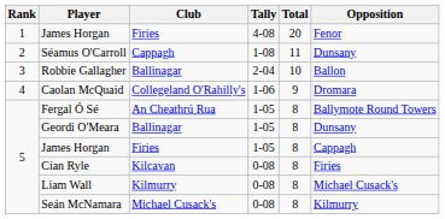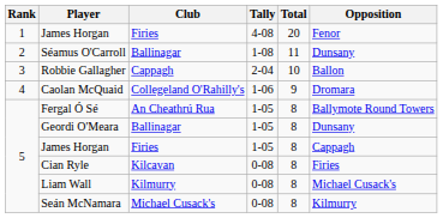 <table class="wikitable">
 <tr>
 <th>Rank</th>
 <th>Player</th>
 <th>Club</th>
 <th>Tally</th>
 <th>Total</th>
 <th>Opposition</th>
 </tr>
 <tr>
 <td rowspan="1" style="text-align:center;">1</td>
 <td>James Horgan</td>
 <td><a href='#'>Firies</a></td>
 <td align=center>4-08</td>
 <td align=center>20</td>
 <td><a href='#'>Fenor</a></td>
 </tr>
 <tr>
 <td rowspan="1" style="text-align:center;">2</td>
 <td>Séamus O'Carroll</td>
-<td><a href='#'>Cappagh</a></td>
+<td><a href='#'>Ballinagar</a></td>
 <td align=center>1-08</td>
 <td align=center>11</td>
 <td><a href='#'>Dunsany</a></td>
 </tr>
 <tr>
 <td rowspan="1" style="text-align:center;">3</td>
 <td>Robbie Gallagher</td>
-<td><a href='#'>Ballinagar</a></td>
+<td><a href='#'>Cappagh</a></td>
 <td align=center>2-04</td>
 <td align=center>10</td>
 <td><a href='#'>Ballon</a></td>
 </tr>
 <tr>
 <td rowspan="1" style="text-align:center;">4</td>
 <td>Caolan McQuaid</td>
 <td><a href='#'>Collegeland O'Rahilly's</a></td>
 <td align=center>1-06</td>
 <td align=center>9</td>
 <td><a href='#'>Dromara</a></td>
 </tr>
 <tr>
 <td rowspan="6" style="text-align:center;">5</td>
 <td>Fergal Ó Sé</td>
 <td><a href='#'>An Cheathrú Rua</a></td>
 <td align=center>1-05</td>
 <td align=center>8</td>
 <td><a href='#'>Ballymote Round Towers</a></td>
 </tr>
 <tr>
 <td>Geordi O'Meara</td>
 <td><a href='#'>Ballinagar</a></td>
 <td align=center>1-05</td>
 <td align=center>8</td>
 <td><a href='#'>Dunsany</a></td>
 </tr>
 <tr>
 <td>James Horgan</td>
 <td><a href='#'>Firies</a></td>
 <td align=center>1-05</td>
 <td align=center>8</td>
 <td><a href='#'>Cappagh</a></td>
 </tr>
 <tr>
 <td>Cian Ryle</td>
 <td><a href='#'>Kilcavan</a></td>
 <td align=center>0-08</td>
 <td align=center>8</td>
 <td><a href='#'>Firies</a></td>
 </tr>
 <tr>
 <td>Liam Wall</td>
 <td><a href='#'>Kilmurry</a></td>
 <td align=center>0-08</td>
 <td align=center>8</td>
 <td><a href='#'>Michael Cusack's</a></td>
 </tr>
 <tr>
 <td>Seán McNamara</td>
 <td><a href='#'>Michael Cusack's</a></td>
 <td align=center>0-08</td>
 <td align=center>8</td>
 <td><a href='#'>Kilmurry</a></td>
 </tr>
 </table>
